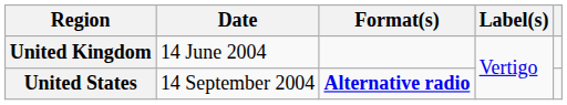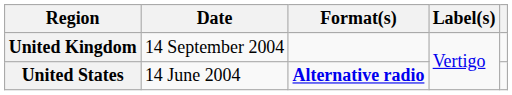 <table class="wikitable plainrowheaders">
 <tr>
 <th scope="col">Region</th>
 <th scope="col">Date</th>
 <th scope="col">Format(s)</th>
 <th scope="col">Label(s)</th>
 <th scope="col"></th>
 </tr>
 <tr>
 <th scope="row">United Kingdom</th>
-<td>14 June 2004</td>
+<td>14 September 2004</td>
 <td></td>
 <td rowspan="2"><a href='#'>Vertigo</a></td>
 <td></td>
 </tr>
 <tr>
 <th scope="row">United States</th>
-<td>14 September 2004</td>
+<td>14 June 2004</td>
 <td><strong><a href='#'>Alternative radio</a></strong></td>
 <td></td>
 </tr>
 </table>
